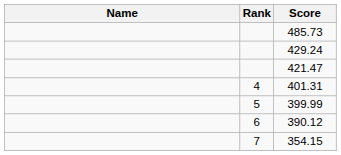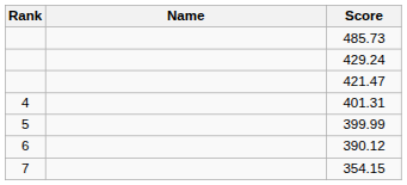 <table class="wikitable" style="text-align:center";>
 <tr>
+<th scope=col>Rank</th>
 <th scope=col style="width:20em;">Name</th>
-<th scope=col>Rank</th>
 <th scope=col style="width:5em;">Score</th>
 </tr>
 <tr>
+<td></td>
 <td style="text-align:left;"></td>
-<td></td>
 <td>485.73</td>
 </tr>
 <tr>
+<td></td>
 <td style="text-align:left;"></td>
-<td></td>
 <td>429.24</td>
 </tr>
 <tr>
+<td></td>
 <td style="text-align:left;"></td>
-<td></td>
 <td>421.47</td>
 </tr>
 <tr>
+<td>4</td>
 <td style="text-align:left;"></td>
-<td>4</td>
 <td>401.31</td>
 </tr>
 <tr>
+<td>5</td>
 <td style="text-align:left;"></td>
-<td>5</td>
 <td>399.99</td>
 </tr>
 <tr>
+<td>6</td>
 <td style="text-align:left;"></td>
-<td>6</td>
 <td>390.12</td>
 </tr>
 <tr>
+<td>7</td>
 <td style="text-align:left;"></td>
-<td>7</td>
 <td>354.15</td>
 </tr>
 </table>
